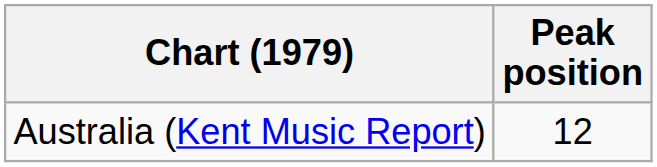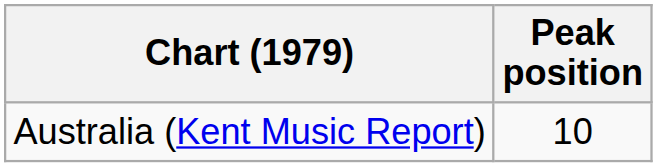 <table class="wikitable">
 <tr>
 <th>Chart (1979)</th>
 <th>Peak<br>position</th>
 </tr>
 <tr>
 <td>Australia (<a href='#'>Kent Music Report</a>)</td>
-<td style="text-align:center;">12</td>
+<td style="text-align:center;">10</td>
 </tr>
 </table>
